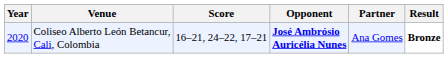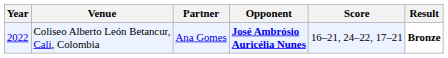 <table class="sortable wikitable" style="font-size: 90%;">
 <tr>
 <th>Year</th>
 <th>Venue</th>
+<th>Partner</th>
+<th>Opponent</th>
 <th>Score</th>
-<th>Opponent</th>
-<th>Partner</th>
 <th>Result</th>
 </tr>
 <tr style="background:#ECF2FF">
-<td align="center"><a href='#'>2020</a></td>
+<td align="center"><a href='#'>2022</a></td>
 <td align="left">Coliseo Alberto León Betancur,<br><a href='#'>Cali</a>, Colombia</td>
+<td align="left"> <a href='#'>Ana Gomes</a></td>
+<td align="left"><strong> <a href='#'>José Ambrósio</a><br> <a href='#'>Auricélia Nunes</a></strong></td>
 <td align="left">16–21, 24–22, 17–21</td>
-<td align="left"><strong> <a href='#'>José Ambrósio</a><br> <a href='#'>Auricélia Nunes</a></strong></td>
-<td align="left"> <a href='#'>Ana Gomes</a></td>
 <td style="text-align:left; background:white"> <strong>Bronze</strong></td>
 </tr>
 </table>
